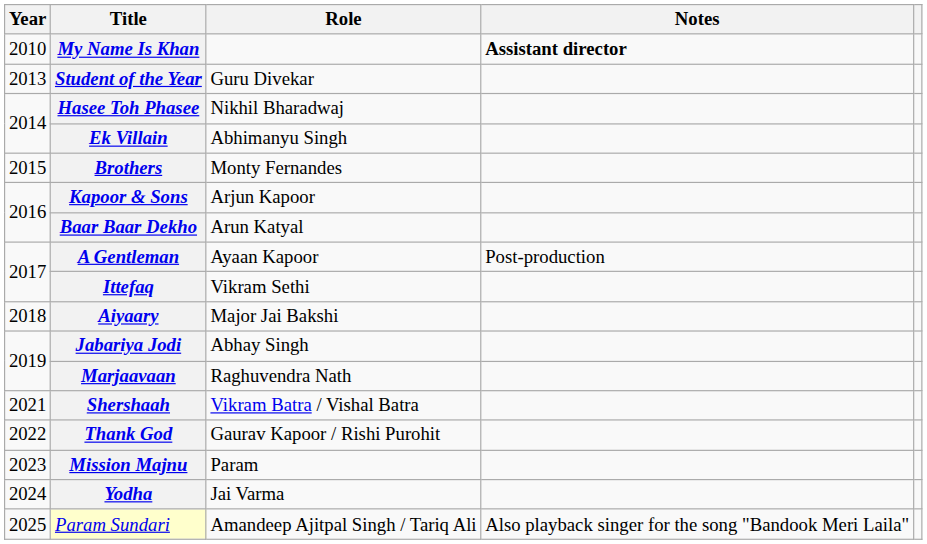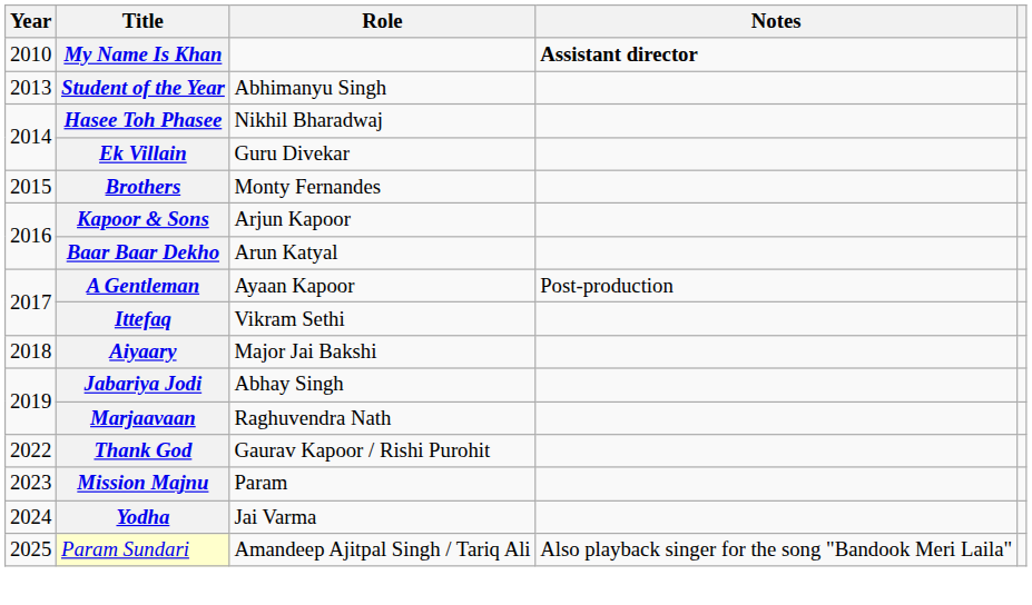 <table class="wikitable sortable plainrowheaders">
 <tr style="text-align:center;">
 <th scope="col">Year</th>
 <th scope="col">Title</th>
 <th scope="col">Role</th>
 <th class="unsortable" scope="col">Notes</th>
 <th class="unsortable" scope="col"></th>
 </tr>
 <tr>
 <td>2010</td>
 <th scope="row"><em><a href='#'>My Name Is Khan</a></em></th>
 <td></td>
 <td><strong>Assistant director</strong></td>
 <td></td>
 </tr>
 <tr>
 <td>2013</td>
 <th scope="row"><em><a href='#'>Student of the Year</a></em></th>
-<td>Guru Divekar</td>
+<td>Abhimanyu Singh</td>
 <td></td>
 <td></td>
 </tr>
 <tr>
 <td rowspan=2>2014</td>
 <th scope="row"><em><a href='#'>Hasee Toh Phasee</a></em></th>
 <td>Nikhil Bharadwaj</td>
 <td></td>
 <td></td>
 </tr>
 <tr>
 <th scope="row"><em><a href='#'>Ek Villain</a></em></th>
-<td>Abhimanyu Singh</td>
+<td>Guru Divekar</td>
 <td></td>
 <td></td>
 </tr>
 <tr>
 <td>2015</td>
 <th scope="row"><em><a href='#'>Brothers</a></em></th>
 <td>Monty Fernandes</td>
 <td></td>
 <td></td>
 </tr>
 <tr>
 <td rowspan=2>2016</td>
 <th scope="row"><em><a href='#'>Kapoor & Sons</a></em></th>
 <td>Arjun Kapoor</td>
 <td></td>
 <td></td>
 </tr>
 <tr>
 <th scope="row"><em><a href='#'>Baar Baar Dekho</a></em></th>
 <td>Arun Katyal</td>
 <td></td>
 <td></td>
 </tr>
 <tr>
 <td rowspan=2>2017</td>
 <th scope="row"><em><a href='#'>A Gentleman</a></em></th>
 <td>Ayaan Kapoor</td>
 <td>Post-production</td>
 <td></td>
 </tr>
 <tr>
 <th scope="row"><em><a href='#'>Ittefaq</a></em></th>
 <td>Vikram Sethi</td>
 <td></td>
 <td></td>
 </tr>
 <tr>
 <td>2018</td>
 <th scope="row"><em><a href='#'>Aiyaary</a></em></th>
 <td>Major Jai Bakshi</td>
 <td></td>
 <td></td>
 </tr>
 <tr>
 <td rowspan=2>2019</td>
 <th scope="row"><em><a href='#'>Jabariya Jodi</a></em></th>
 <td>Abhay Singh</td>
 <td></td>
 <td></td>
 </tr>
 <tr>
 <th scope="row"><em><a href='#'>Marjaavaan</a></em></th>
 <td>Raghuvendra Nath</td>
 <td></td>
 <td></td>
 </tr>
 <tr>
-<td>2021</td>
-<th scope="row"><em><a href='#'>Shershaah</a></em></th>
-<td><a href='#'>Vikram Batra</a> / Vishal Batra</td>
-<td></td>
-<td></td>
-</tr>
-<tr>
 <td>2022</td>
 <th scope="row"><em><a href='#'>Thank God</a></em></th>
 <td>Gaurav Kapoor / Rishi Purohit</td>
 <td></td>
 <td></td>
 </tr>
 <tr>
 <td>2023</td>
 <th scope="row"><em><a href='#'>Mission Majnu</a></em></th>
 <td>Param</td>
 <td></td>
 <td></td>
 </tr>
 <tr>
 <td>2024</td>
 <th scope="row"><em><a href='#'>Yodha</a></em></th>
 <td>Jai Varma</td>
 <td></td>
 <td></td>
 </tr>
 <tr>
 <td>2025</td>
 <td scope="row" style="background:#FFFFCC;"><em><a href='#'>Param Sundari</a></em> </td>
 <td>Amandeep Ajitpal Singh / Tariq Ali</td>
 <td>Also playback singer for the song "Bandook Meri Laila"</td>
 <td style="text-align:center;"><br></td>
 </tr>
 </table>
